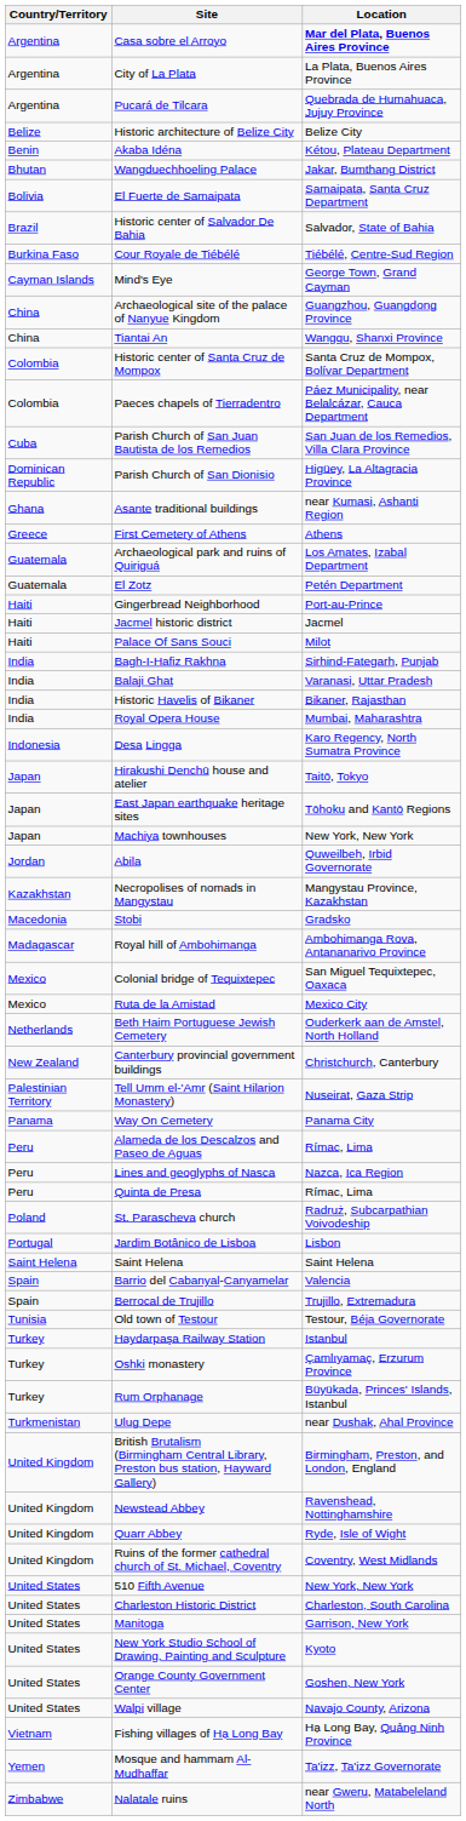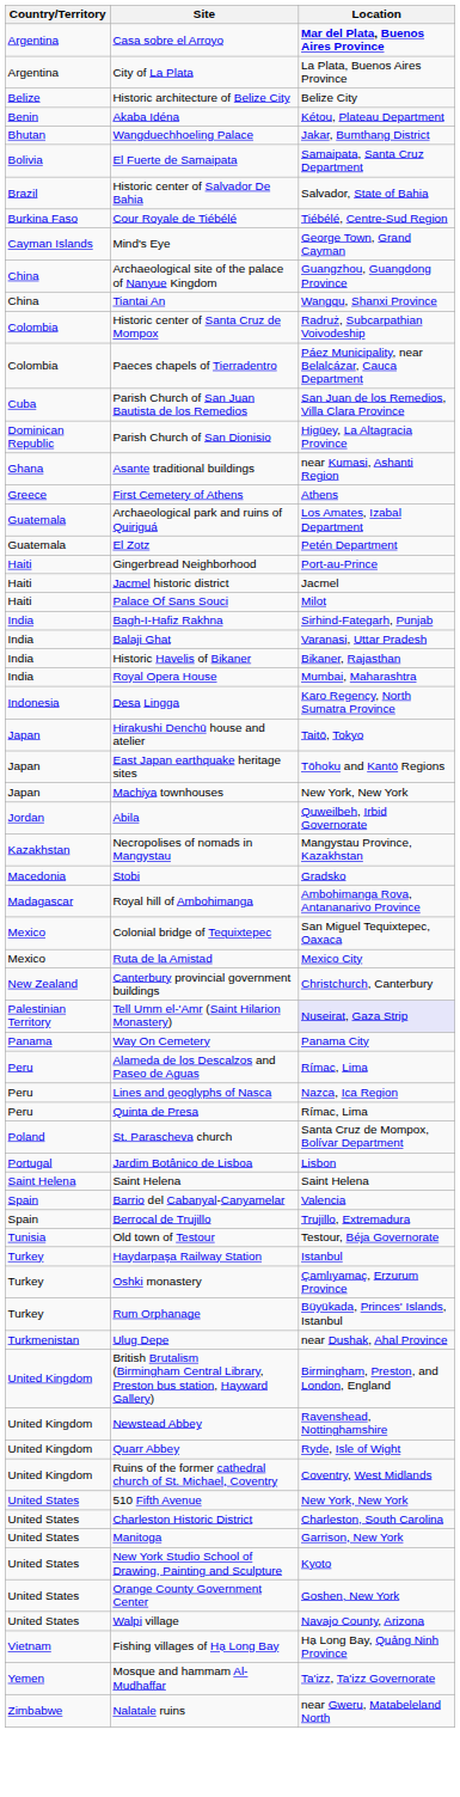 <table class="wikitable sortable">
 <tr>
 <th>Country/Territory</th>
 <th>Site</th>
 <th>Location</th>
 </tr>
 <tr>
 <td><a href='#'>Argentina</a></td>
 <td><a href='#'>Casa sobre el Arroyo</a></td>
 <td><strong><a href='#'>Mar del Plata</a>, <a href='#'>Buenos Aires Province</a></strong></td>
 </tr>
 <tr>
 <td>Argentina</td>
 <td>City of <a href='#'>La Plata</a></td>
 <td>La Plata, Buenos Aires Province</td>
-</tr>
-<tr>
-<td>Argentina</td>
-<td><a href='#'>Pucará de Tilcara</a></td>
-<td><a href='#'>Quebrada de Humahuaca</a>, <a href='#'>Jujuy Province</a></td>
 </tr>
 <tr>
 <td><a href='#'>Belize</a></td>
 <td>Historic architecture of <a href='#'>Belize City</a></td>
 <td>Belize City</td>
 </tr>
 <tr>
 <td><a href='#'>Benin</a></td>
 <td><a href='#'>Akaba Idéna</a></td>
 <td><a href='#'>Kétou</a>, <a href='#'>Plateau Department</a></td>
 </tr>
 <tr>
 <td><a href='#'>Bhutan</a></td>
 <td><a href='#'>Wangduechhoeling Palace</a></td>
 <td><a href='#'>Jakar</a>, <a href='#'>Bumthang District</a></td>
 </tr>
 <tr>
 <td><a href='#'>Bolivia</a></td>
 <td><a href='#'>El Fuerte de Samaipata</a></td>
 <td><a href='#'>Samaipata</a>, <a href='#'>Santa Cruz Department</a></td>
 </tr>
 <tr>
 <td><a href='#'>Brazil</a></td>
 <td>Historic center of <a href='#'>Salvador De Bahia</a></td>
 <td>Salvador, <a href='#'>State of Bahia</a></td>
 </tr>
 <tr>
 <td><a href='#'>Burkina Faso</a></td>
 <td><a href='#'>Cour Royale de Tiébélé</a></td>
 <td><a href='#'>Tiébélé</a>, <a href='#'>Centre-Sud Region</a></td>
 </tr>
 <tr>
 <td><a href='#'>Cayman Islands</a></td>
 <td>Mind's Eye</td>
 <td><a href='#'>George Town</a>, <a href='#'>Grand Cayman</a></td>
 </tr>
 <tr>
 <td><a href='#'>China</a></td>
 <td>Archaeological site of the palace of <a href='#'>Nanyue</a> Kingdom</td>
 <td><a href='#'>Guangzhou</a>, <a href='#'>Guangdong Province</a></td>
 </tr>
 <tr>
 <td>China</td>
 <td><a href='#'>Tiantai An</a></td>
 <td><a href='#'>Wangqu</a>, <a href='#'>Shanxi Province</a></td>
 </tr>
 <tr>
 <td><a href='#'>Colombia</a></td>
 <td>Historic center of <a href='#'>Santa Cruz de Mompox</a></td>
-<td>Santa Cruz de Mompox, <a href='#'>Bolívar Department</a></td>
+<td><a href='#'>Radruż</a>, <a href='#'>Subcarpathian Voivodeship</a></td>
 </tr>
 <tr>
 <td>Colombia</td>
 <td>Paeces chapels of <a href='#'>Tierradentro</a></td>
 <td><a href='#'>Páez Municipality</a>, near <a href='#'>Belalcázar</a>, <a href='#'>Cauca Department</a></td>
 </tr>
 <tr>
 <td><a href='#'>Cuba</a></td>
 <td>Parish Church of <a href='#'>San Juan Bautista de los Remedios</a></td>
 <td><a href='#'>San Juan de los Remedios</a>, <a href='#'>Villa Clara Province</a></td>
 </tr>
 <tr>
 <td><a href='#'>Dominican Republic</a></td>
 <td>Parish Church of <a href='#'>San Dionisio</a></td>
 <td><a href='#'>Higüey</a>, <a href='#'>La Altagracia Province</a></td>
 </tr>
 <tr>
 <td><a href='#'>Ghana</a></td>
 <td><a href='#'>Asante</a> traditional buildings</td>
 <td>near <a href='#'>Kumasi</a>, <a href='#'>Ashanti Region</a></td>
 </tr>
 <tr>
 <td><a href='#'>Greece</a></td>
 <td><a href='#'>First Cemetery of Athens</a></td>
 <td><a href='#'>Athens</a></td>
 </tr>
 <tr>
 <td><a href='#'>Guatemala</a></td>
 <td>Archaeological park and ruins of <a href='#'>Quiriguá</a></td>
 <td><a href='#'>Los Amates</a>, <a href='#'>Izabal Department</a></td>
 </tr>
 <tr>
 <td>Guatemala</td>
 <td><a href='#'>El Zotz</a></td>
 <td><a href='#'>Petén Department</a></td>
 </tr>
 <tr>
 <td><a href='#'>Haiti</a></td>
 <td>Gingerbread Neighborhood</td>
 <td><a href='#'>Port-au-Prince</a></td>
 </tr>
 <tr>
 <td>Haiti</td>
 <td><a href='#'>Jacmel</a> historic district</td>
 <td>Jacmel</td>
 </tr>
 <tr>
 <td>Haiti</td>
 <td><a href='#'>Palace Of Sans Souci</a></td>
 <td><a href='#'>Milot</a></td>
 </tr>
 <tr>
 <td><a href='#'>India</a></td>
 <td><a href='#'>Bagh-I-Hafiz Rakhna</a></td>
 <td><a href='#'>Sirhind-Fategarh</a>, <a href='#'>Punjab</a></td>
 </tr>
 <tr>
 <td>India</td>
 <td><a href='#'>Balaji Ghat</a></td>
 <td><a href='#'>Varanasi</a>, <a href='#'>Uttar Pradesh</a></td>
 </tr>
 <tr>
 <td>India</td>
 <td>Historic <a href='#'>Havelis</a> of <a href='#'>Bikaner</a></td>
 <td><a href='#'>Bikaner</a>, <a href='#'>Rajasthan</a></td>
 </tr>
 <tr>
 <td>India</td>
 <td><a href='#'>Royal Opera House</a></td>
 <td><a href='#'>Mumbai</a>, <a href='#'>Maharashtra</a></td>
 </tr>
 <tr>
 <td><a href='#'>Indonesia</a></td>
 <td><a href='#'>Desa</a> <a href='#'>Lingga</a></td>
 <td><a href='#'>Karo Regency</a>, <a href='#'>North Sumatra Province</a></td>
 </tr>
 <tr>
 <td><a href='#'>Japan</a></td>
 <td><a href='#'>Hirakushi Denchū</a> house and atelier</td>
 <td><a href='#'>Taitō</a>, <a href='#'>Tokyo</a></td>
 </tr>
 <tr>
 <td>Japan</td>
 <td><a href='#'>East Japan earthquake</a> heritage sites</td>
 <td><a href='#'>Tōhoku</a> and <a href='#'>Kantō</a> Regions</td>
 </tr>
 <tr>
 <td>Japan</td>
 <td><a href='#'>Machiya</a> townhouses</td>
 <td>New York, New York</td>
 </tr>
 <tr>
 <td><a href='#'>Jordan</a></td>
 <td><a href='#'>Abila</a></td>
 <td><a href='#'>Quweilbeh</a>, <a href='#'>Irbid Governorate</a></td>
 </tr>
 <tr>
 <td><a href='#'>Kazakhstan</a></td>
 <td>Necropolises of nomads in <a href='#'>Mangystau</a></td>
 <td>Mangystau Province, <a href='#'>Kazakhstan</a></td>
 </tr>
 <tr>
 <td><a href='#'>Macedonia</a></td>
 <td><a href='#'>Stobi</a></td>
 <td><a href='#'>Gradsko</a></td>
 </tr>
 <tr>
 <td><a href='#'>Madagascar</a></td>
 <td>Royal hill of <a href='#'>Ambohimanga</a></td>
 <td><a href='#'>Ambohimanga Rova</a>, <a href='#'>Antananarivo Province</a></td>
 </tr>
 <tr>
 <td><a href='#'>Mexico</a></td>
 <td>Colonial bridge of <a href='#'>Tequixtepec</a></td>
 <td>San Miguel Tequixtepec, <a href='#'>Oaxaca</a></td>
 </tr>
 <tr>
 <td>Mexico</td>
 <td><a href='#'>Ruta de la Amistad</a></td>
 <td><a href='#'>Mexico City</a></td>
 </tr>
 <tr>
-<td><a href='#'>Netherlands</a></td>
-<td><a href='#'>Beth Haim Portuguese Jewish Cemetery</a></td>
-<td><a href='#'>Ouderkerk aan de Amstel</a>, <a href='#'>North Holland</a></td>
-</tr>
-<tr>
 <td><a href='#'>New Zealand</a></td>
 <td><a href='#'>Canterbury</a> provincial government buildings</td>
 <td><a href='#'>Christchurch</a>, Canterbury</td>
 </tr>
 <tr>
 <td><a href='#'>Palestinian Territory</a></td>
 <td><a href='#'>Tell Umm el-'Amr</a> (<a href='#'>Saint Hilarion Monastery</a>)</td>
-<td><a href='#'>Nuseirat</a>, <a href='#'>Gaza Strip</a></td>
+<td style="background: lavender;"><a href='#'>Nuseirat</a>, <a href='#'>Gaza Strip</a></td>
 </tr>
 <tr>
 <td><a href='#'>Panama</a></td>
 <td><a href='#'>Way On Cemetery</a></td>
 <td><a href='#'>Panama City</a></td>
 </tr>
 <tr>
 <td><a href='#'>Peru</a></td>
 <td><a href='#'>Alameda de los Descalzos</a> and <a href='#'>Paseo de Aguas</a></td>
 <td><a href='#'>Rímac</a>, <a href='#'>Lima</a></td>
 </tr>
 <tr>
 <td>Peru</td>
 <td><a href='#'>Lines and geoglyphs of Nasca</a></td>
 <td><a href='#'>Nazca</a>, <a href='#'>Ica Region</a></td>
 </tr>
 <tr>
 <td>Peru</td>
 <td><a href='#'>Quinta de Presa</a></td>
 <td>Rímac, Lima</td>
 </tr>
 <tr>
 <td><a href='#'>Poland</a></td>
 <td><a href='#'>St. Parascheva</a> church</td>
-<td><a href='#'>Radruż</a>, <a href='#'>Subcarpathian Voivodeship</a></td>
+<td>Santa Cruz de Mompox, <a href='#'>Bolívar Department</a></td>
 </tr>
 <tr>
 <td><a href='#'>Portugal</a></td>
 <td><a href='#'>Jardim Botânico de Lisboa</a></td>
 <td><a href='#'>Lisbon</a></td>
 </tr>
 <tr>
 <td><a href='#'>Saint Helena</a></td>
 <td>Saint Helena</td>
 <td>Saint Helena</td>
 </tr>
 <tr>
 <td><a href='#'>Spain</a></td>
 <td><a href='#'>Barrio</a> del <a href='#'>Cabanyal</a>-<a href='#'>Canyamelar</a></td>
 <td><a href='#'>Valencia</a></td>
 </tr>
 <tr>
 <td>Spain</td>
 <td><a href='#'>Berrocal de Trujillo</a></td>
 <td><a href='#'>Trujillo</a>, <a href='#'>Extremadura</a></td>
 </tr>
 <tr>
 <td><a href='#'>Tunisia</a></td>
 <td>Old town of <a href='#'>Testour</a></td>
 <td>Testour, <a href='#'>Béja Governorate</a></td>
 </tr>
 <tr>
 <td><a href='#'>Turkey</a></td>
 <td><a href='#'>Haydarpaşa Railway Station</a></td>
 <td><a href='#'>Istanbul</a></td>
 </tr>
 <tr>
 <td>Turkey</td>
 <td><a href='#'>Oshki</a> monastery</td>
 <td><a href='#'>Çamlıyamaç</a>, <a href='#'>Erzurum Province</a></td>
 </tr>
 <tr>
 <td>Turkey</td>
 <td><a href='#'>Rum Orphanage</a></td>
 <td><a href='#'>Büyükada</a>, <a href='#'>Princes' Islands</a>, Istanbul</td>
 </tr>
 <tr>
 <td><a href='#'>Turkmenistan</a></td>
 <td><a href='#'>Ulug Depe</a></td>
 <td>near <a href='#'>Dushak</a>, <a href='#'>Ahal Province</a></td>
 </tr>
 <tr>
 <td><a href='#'>United Kingdom</a></td>
 <td>British <a href='#'>Brutalism</a><br>(<a href='#'>Birmingham Central Library</a>, <a href='#'>Preston bus station</a>, <a href='#'>Hayward Gallery</a>)</td>
 <td><a href='#'>Birmingham</a>, <a href='#'>Preston</a>, and <a href='#'>London</a>, England</td>
 </tr>
 <tr>
 <td>United Kingdom</td>
 <td><a href='#'>Newstead Abbey</a></td>
 <td><a href='#'>Ravenshead</a>, <a href='#'>Nottinghamshire</a></td>
 </tr>
 <tr>
 <td>United Kingdom</td>
 <td><a href='#'>Quarr Abbey</a></td>
 <td><a href='#'>Ryde</a>, <a href='#'>Isle of Wight</a></td>
 </tr>
 <tr>
 <td>United Kingdom</td>
 <td>Ruins of the former <a href='#'>cathedral church of St. Michael, Coventry</a></td>
 <td><a href='#'>Coventry</a>, <a href='#'>West Midlands</a></td>
 </tr>
 <tr>
 <td><a href='#'>United States</a></td>
 <td>510 <a href='#'>Fifth Avenue</a></td>
 <td><a href='#'>New York, New York</a></td>
 </tr>
 <tr>
 <td>United States</td>
 <td><a href='#'>Charleston Historic District</a></td>
 <td><a href='#'>Charleston, South Carolina</a></td>
 </tr>
 <tr>
 <td>United States</td>
 <td><a href='#'>Manitoga</a></td>
 <td><a href='#'>Garrison, New York</a></td>
 </tr>
 <tr>
 <td>United States</td>
 <td><a href='#'>New York Studio School of Drawing, Painting and Sculpture</a></td>
 <td><a href='#'>Kyoto</a></td>
 </tr>
 <tr>
 <td>United States</td>
 <td><a href='#'>Orange County Government Center</a></td>
 <td><a href='#'>Goshen, New York</a></td>
 </tr>
 <tr>
 <td>United States</td>
 <td><a href='#'>Walpi</a> village</td>
 <td><a href='#'>Navajo County</a>, <a href='#'>Arizona</a></td>
 </tr>
 <tr>
 <td><a href='#'>Vietnam</a></td>
 <td>Fishing villages of <a href='#'>Hạ Long Bay</a></td>
 <td>Hạ Long Bay, <a href='#'>Quảng Ninh Province</a></td>
 </tr>
 <tr>
 <td><a href='#'>Yemen</a></td>
 <td>Mosque and hammam <a href='#'>Al-Mudhaffar</a></td>
 <td><a href='#'>Ta'izz</a>, <a href='#'>Ta'izz Governorate</a></td>
 </tr>
 <tr>
 <td><a href='#'>Zimbabwe</a></td>
 <td><a href='#'>Nalatale</a> ruins</td>
 <td>near <a href='#'>Gweru</a>, <a href='#'>Matabeleland North</a></td>
 </tr>
 </table>
